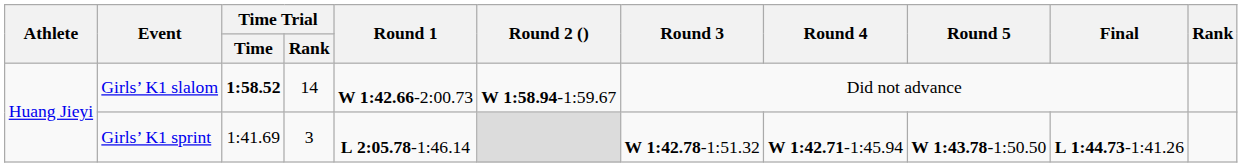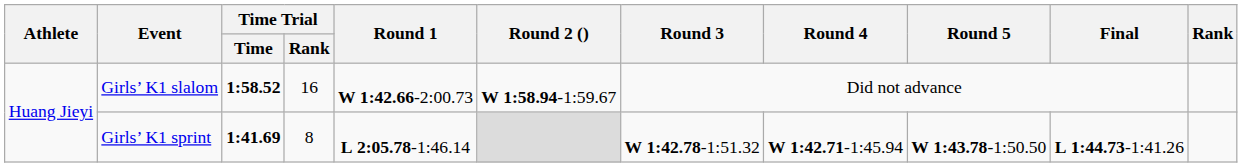 <table class="wikitable" border="1" style="font-size:90%">
 <tr>
 <th rowspan=2>Athlete</th>
 <th rowspan=2>Event</th>
 <th colspan=2>Time Trial</th>
 <th rowspan=2>Round 1</th>
 <th rowspan=2>Round 2 ()</th>
 <th rowspan=2>Round 3</th>
 <th rowspan=2>Round 4</th>
 <th rowspan=2>Round 5</th>
 <th rowspan=2>Final</th>
 <th rowspan=2>Rank</th>
 </tr>
 <tr>
 <th>Time</th>
 <th>Rank</th>
 </tr>
 <tr>
 <td rowspan=2><a href='#'>Huang Jieyi</a></td>
 <td><a href='#'>Girls’ K1 slalom</a></td>
 <td align=center><strong>1:58.52</strong></td>
-<td align=center>14</td>
+<td align=center>16</td>
 <td align=center><br><strong>W</strong> <strong>1:42.66</strong>-2:00.73</td>
 <td align=center><br><strong>W</strong> <strong>1:58.94</strong>-1:59.67</td>
 <td align=center colspan=4>Did not advance</td>
 </tr>
 <tr>
 <td><a href='#'>Girls’ K1 sprint</a></td>
-<td align=center>1:41.69</td>
-<td align=center>3</td>
+<td align=center><strong>1:41.69</strong></td>
+<td align=center>8</td>
 <td align=center><br><strong>L</strong> <strong>2:05.78</strong>-1:46.14</td>
 <td bgcolor=#DCDCDC></td>
 <td align=center><br><strong>W</strong> <strong>1:42.78</strong>-1:51.32</td>
 <td align=center><br><strong>W</strong> <strong>1:42.71</strong>-1:45.94</td>
 <td align=center><br><strong>W</strong> <strong>1:43.78</strong>-1:50.50</td>
 <td align=center><br><strong>L</strong> <strong>1:44.73</strong>-1:41.26</td>
 <td align=center></td>
 </tr>
 </table>
